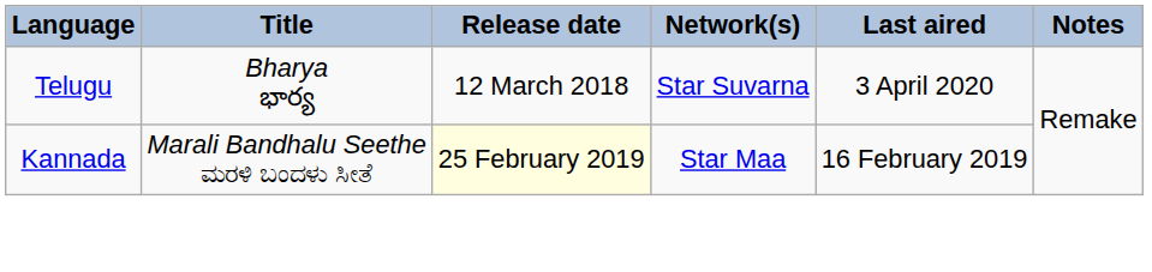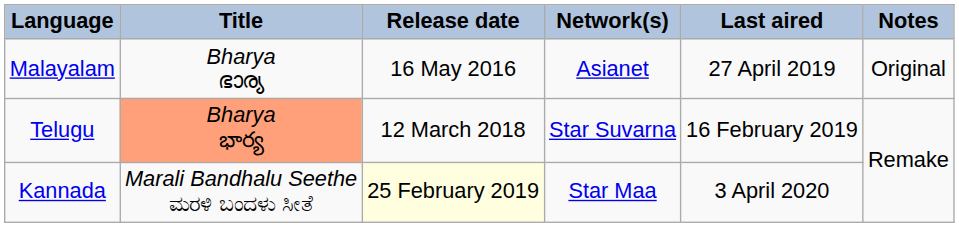 <table class="wikitable" style="text-align:center;">
 <tr>
 <th style="background:LightSteelBlue">Language</th>
 <th style="background:LightSteelBlue;">Title</th>
 <th style="background:LightSteelBlue;">Release date</th>
 <th style="background:LightSteelBlue;">Network(s)</th>
 <th style="background:LightSteelBlue;">Last aired</th>
 <th style="background:LightSteelBlue;">Notes</th>
 </tr>
 <tr>
+<td><a href='#'>Malayalam</a></td>
+<td><em>Bharya</em> <br> ഭാര്യ</td>
+<td>16 May 2016</td>
+<td><a href='#'>Asianet</a></td>
+<td>27 April 2019</td>
+<td>Original</td>
+</tr>
+<tr>
 <td><a href='#'>Telugu</a></td>
-<td><em>Bharya</em> <br> భార్య</td>
+<td style="background: lightsalmon;"><em>Bharya</em> <br> భార్య</td>
 <td>12 March 2018</td>
 <td><a href='#'>Star Suvarna</a></td>
-<td>3 April 2020</td>
+<td>16 February 2019</td>
 <td rowspan="2">Remake</td>
 </tr>
 <tr>
 <td><a href='#'>Kannada</a></td>
 <td><em>Marali Bandhalu Seethe</em> <br> ಮರಳಿ ಬಂದಳು ಸೀತೆ</td>
 <td style="background: lightyellow;">25 February 2019</td>
 <td><a href='#'>Star Maa</a></td>
-<td>16 February 2019</td>
+<td>3 April 2020</td>
 </tr>
 </table>
